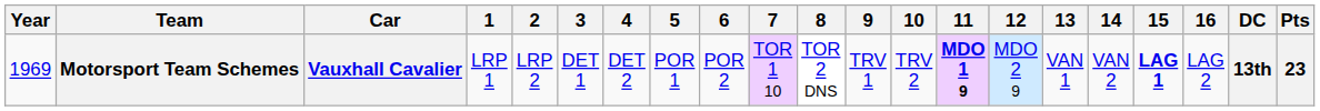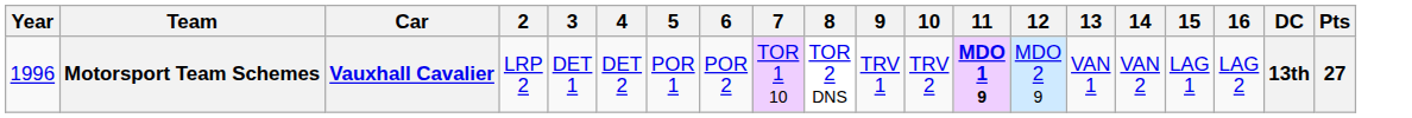 <table class="wikitable" style="text-align:center; font-size:85%">
 <tr>
 <th>Year</th>
 <th>Team</th>
 <th>Car</th>
-<th>1</th>
 <th>2</th>
 <th>3</th>
 <th>4</th>
 <th>5</th>
 <th>6</th>
 <th>7</th>
 <th>8</th>
 <th>9</th>
 <th>10</th>
 <th>11</th>
 <th>12</th>
 <th>13</th>
 <th>14</th>
 <th>15</th>
 <th>16</th>
 <th>DC</th>
 <th>Pts</th>
 </tr>
 <tr>
-<td><a href='#'>1969</a></td>
+<td><a href='#'>1996</a></td>
 <th nowrap>Motorsport Team Schemes</th>
 <th nowrap><a href='#'>Vauxhall Cavalier</a></th>
-<td><a href='#'>LRP<br>1</a></td>
 <td><a href='#'>LRP<br>2</a></td>
 <td><a href='#'>DET<br>1</a></td>
 <td><a href='#'>DET<br>2</a></td>
 <td><a href='#'>POR<br>1</a></td>
 <td><a href='#'>POR<br>2</a></td>
 <td style="background:#EFCFFF;"><a href='#'>TOR<br>1</a><br><small>10</small></td>
 <td style="background:#FFFFFF;"><a href='#'>TOR<br>2</a><br><small>DNS</small></td>
 <td><a href='#'>TRV<br>1</a></td>
 <td><a href='#'>TRV<br>2</a></td>
 <td style="background:#EFCFFF;"><strong><a href='#'>MDO<br>1</a><br><small>9</small></strong></td>
 <td style="background:#CFEAFF;"><a href='#'>MDO<br>2</a><br><small>9</small></td>
 <td><a href='#'>VAN<br>1</a></td>
 <td><a href='#'>VAN<br>2</a></td>
-<td><strong><a href='#'>LAG<br>1</a></strong></td>
+<td><a href='#'>LAG<br>1</a></td>
 <td><a href='#'>LAG<br>2</a></td>
 <th>13th</th>
-<th>23</th>
+<th>27</th>
 </tr>
 </table>
